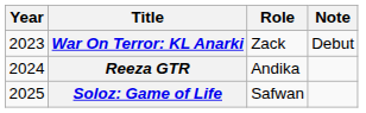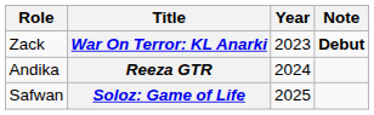 <table class="wikitable">
 <tr>
+<th>Role</th>
+<th>Title</th>
 <th>Year</th>
-<th>Title</th>
-<th>Role</th>
 <th>Note</th>
 </tr>
 <tr>
+<td>Zack</td>
+<th><em><a href='#'>War On Terror: KL Anarki</a></em></th>
 <td>2023</td>
-<th><em><a href='#'>War On Terror: KL Anarki</a></em></th>
-<td>Zack</td>
-<td>Debut</td>
+<td><strong>Debut</strong></td>
 </tr>
 <tr>
+<td>Andika</td>
+<th><em>Reeza GTR</em></th>
 <td>2024</td>
-<th><em>Reeza GTR</em></th>
-<td>Andika</td>
 <td></td>
 </tr>
 <tr>
+<td>Safwan</td>
+<th><em><a href='#'>Soloz: Game of Life</a></em></th>
 <td>2025</td>
-<th><em><a href='#'>Soloz: Game of Life</a></em></th>
-<td>Safwan</td>
 <td></td>
 </tr>
 </table>
